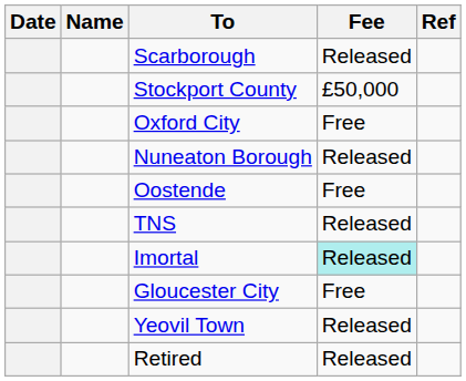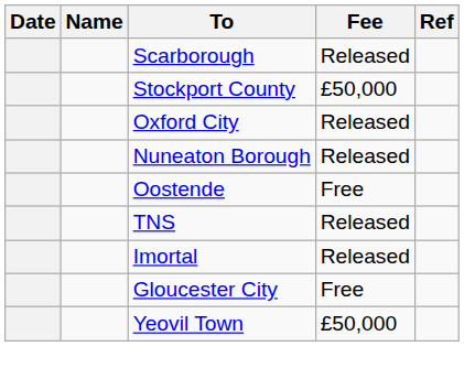 <table class="wikitable sortable plainrowheaders">
 <tr>
 <th scope=col>Date</th>
 <th scope=col>Name</th>
 <th scope=col>To</th>
 <th scope=col>Fee</th>
 <th scope=col class=unsortable>Ref</th>
 </tr>
 <tr>
 <th scope=row></th>
 <td></td>
 <td><a href='#'>Scarborough</a></td>
 <td>Released</td>
 <td></td>
 </tr>
 <tr>
 <th scope=row></th>
 <td></td>
 <td><a href='#'>Stockport County</a></td>
 <td>£50,000</td>
 <td></td>
 </tr>
 <tr>
 <th scope=row></th>
 <td></td>
 <td><a href='#'>Oxford City</a></td>
-<td>Free</td>
+<td>Released</td>
 <td></td>
 </tr>
 <tr>
 <th scope=row></th>
 <td></td>
 <td><a href='#'>Nuneaton Borough</a></td>
 <td>Released</td>
 <td></td>
 </tr>
 <tr>
 <th scope=row></th>
 <td></td>
 <td><a href='#'>Oostende</a></td>
 <td>Free</td>
 <td></td>
 </tr>
 <tr>
 <th scope=row></th>
 <td></td>
 <td><a href='#'>TNS</a></td>
 <td>Released</td>
 <td></td>
 </tr>
 <tr>
 <th scope=row></th>
 <td></td>
 <td><a href='#'>Imortal</a></td>
-<td style="background: paleturquoise;">Released</td>
+<td>Released</td>
 <td></td>
 </tr>
 <tr>
 <th scope=row></th>
 <td></td>
 <td><a href='#'>Gloucester City</a></td>
 <td>Free</td>
 <td></td>
 </tr>
 <tr>
 <th scope=row></th>
 <td></td>
 <td><a href='#'>Yeovil Town</a></td>
-<td>Released</td>
-<td></td>
-</tr>
-<tr>
-<th scope=row></th>
-<td></td>
-<td>Retired</td>
-<td>Released</td>
+<td>£50,000</td>
 <td></td>
 </tr>
 </table>
